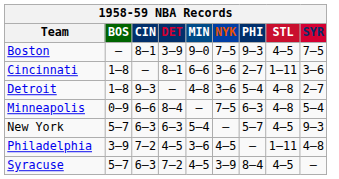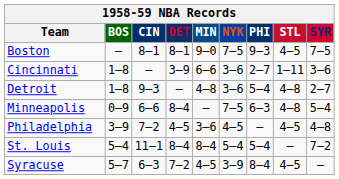 <table class="wikitable" style="font-size:95%; text-align:center;">
 <tr>
 <th colspan=9>1958-59 NBA Records</th>
 </tr>
 <tr>
 <th width=100>Team</th>
 <th style="background:#006400;color:#FFFFFF;width=35">BOS</th>
 <th style="background:#012F6B;color:#FFFFFF;width=35">CIN</th>
 <th style="background:#012F6B;color:#D40032;width=35">DET</th>
 <th style="background:#004B87;color:#FFFFFF;width=35">MIN</th>
 <th style="background:#003EA4;color:#E45206;width=35">NYK</th>
 <th style="background:#012F6B;color:#FFFFFF;width=35">PHI</th>
 <th style="background:#C90F2E;color:#FFFFFF;width=35">STL</th>
 <th style="background:#D40032;color:#022E6B;width=35">SYR</th>
 </tr>
 <tr>
 <td style="text-align:left;"><a href='#'>Boston</a></td>
 <td>—</td>
 <td>8–1</td>
-<td>3–9</td>
+<td>8–1</td>
 <td>9–0</td>
 <td>7–5</td>
 <td>9–3</td>
 <td>4–5</td>
 <td>7–5</td>
 </tr>
 <tr>
 <td style="text-align:left;"><a href='#'>Cincinnati</a></td>
 <td>1–8</td>
 <td>—</td>
-<td>8–1</td>
+<td>3–9</td>
 <td>6–6</td>
 <td>3–6</td>
 <td>2–7</td>
 <td>1–11</td>
 <td>3–6</td>
 </tr>
 <tr>
 <td style="text-align:left;"><a href='#'>Detroit</a></td>
 <td>1–8</td>
 <td>9–3</td>
 <td>—</td>
 <td>4–8</td>
 <td>3–6</td>
 <td>5–4</td>
 <td>4–8</td>
 <td>2–7</td>
 </tr>
 <tr>
 <td style="text-align:left;"><a href='#'>Minneapolis</a></td>
 <td>0–9</td>
 <td>6–6</td>
 <td>8–4</td>
 <td>—</td>
 <td>7–5</td>
 <td>6–3</td>
 <td>4–8</td>
 <td>5–4</td>
 </tr>
 <tr>
-<td style="text-align:left;">New York</td>
-<td>5–7</td>
-<td>6–3</td>
-<td>6–3</td>
-<td>5–4</td>
-<td>—</td>
-<td>5–7</td>
-<td>4–5</td>
-<td>9–3</td>
-</tr>
-<tr>
 <td style="text-align:left;"><a href='#'>Philadelphia</a></td>
 <td>3–9</td>
 <td>7–2</td>
 <td>4–5</td>
 <td>3–6</td>
 <td>4–5</td>
 <td>—</td>
-<td>1–11</td>
+<td>4–5</td>
 <td>4–8</td>
+</tr>
+<tr>
+<td style="text-align:left;"><a href='#'>St. Louis</a></td>
+<td>5–4</td>
+<td>11–1</td>
+<td>8–4</td>
+<td>8–4</td>
+<td>5–4</td>
+<td>5–4</td>
+<td>—</td>
+<td>7–2</td>
 </tr>
 <tr>
 <td style="text-align:left;"><a href='#'>Syracuse</a></td>
 <td>5–7</td>
 <td>6–3</td>
 <td>7–2</td>
 <td>4–5</td>
 <td>3–9</td>
 <td>8–4</td>
 <td>4–5</td>
 <td>—</td>
 </tr>
 </table>
